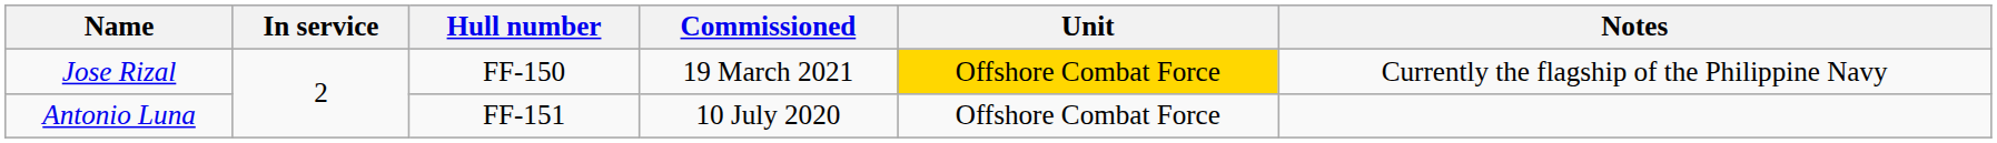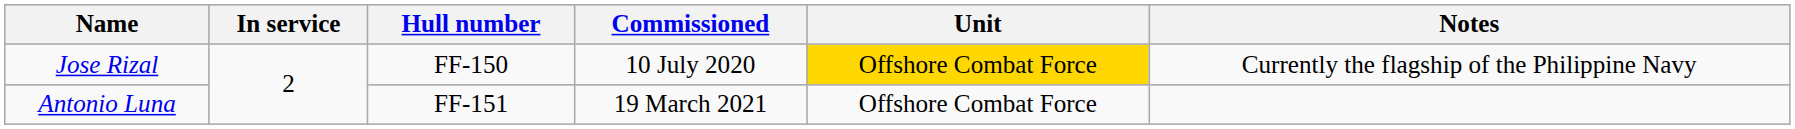 <table class="wikitable"  style="width:90%; text-align:center;">
 <tr style="background:lavender;">
 <th>Name</th>
 <th><strong>In service</strong></th>
 <th><a href='#'>Hull number</a></th>
 <th><a href='#'>Commissioned</a></th>
 <th>Unit</th>
 <th>Notes</th>
 </tr>
 <tr>
 <td valign="top"><a href='#'><em>Jose Rizal</em></a></td>
 <td rowspan="2">2</td>
 <td>FF-150</td>
-<td>19 March 2021</td>
+<td>10 July 2020</td>
 <td style="background: gold;">Offshore Combat Force</td>
 <td>Currently the flagship of the Philippine Navy</td>
 </tr>
 <tr>
 <td valign="top"><a href='#'><em>Antonio Luna</em></a></td>
 <td>FF-151</td>
-<td>10 July 2020</td>
+<td>19 March 2021</td>
 <td>Offshore Combat Force</td>
 <td></td>
 </tr>
 </table>
